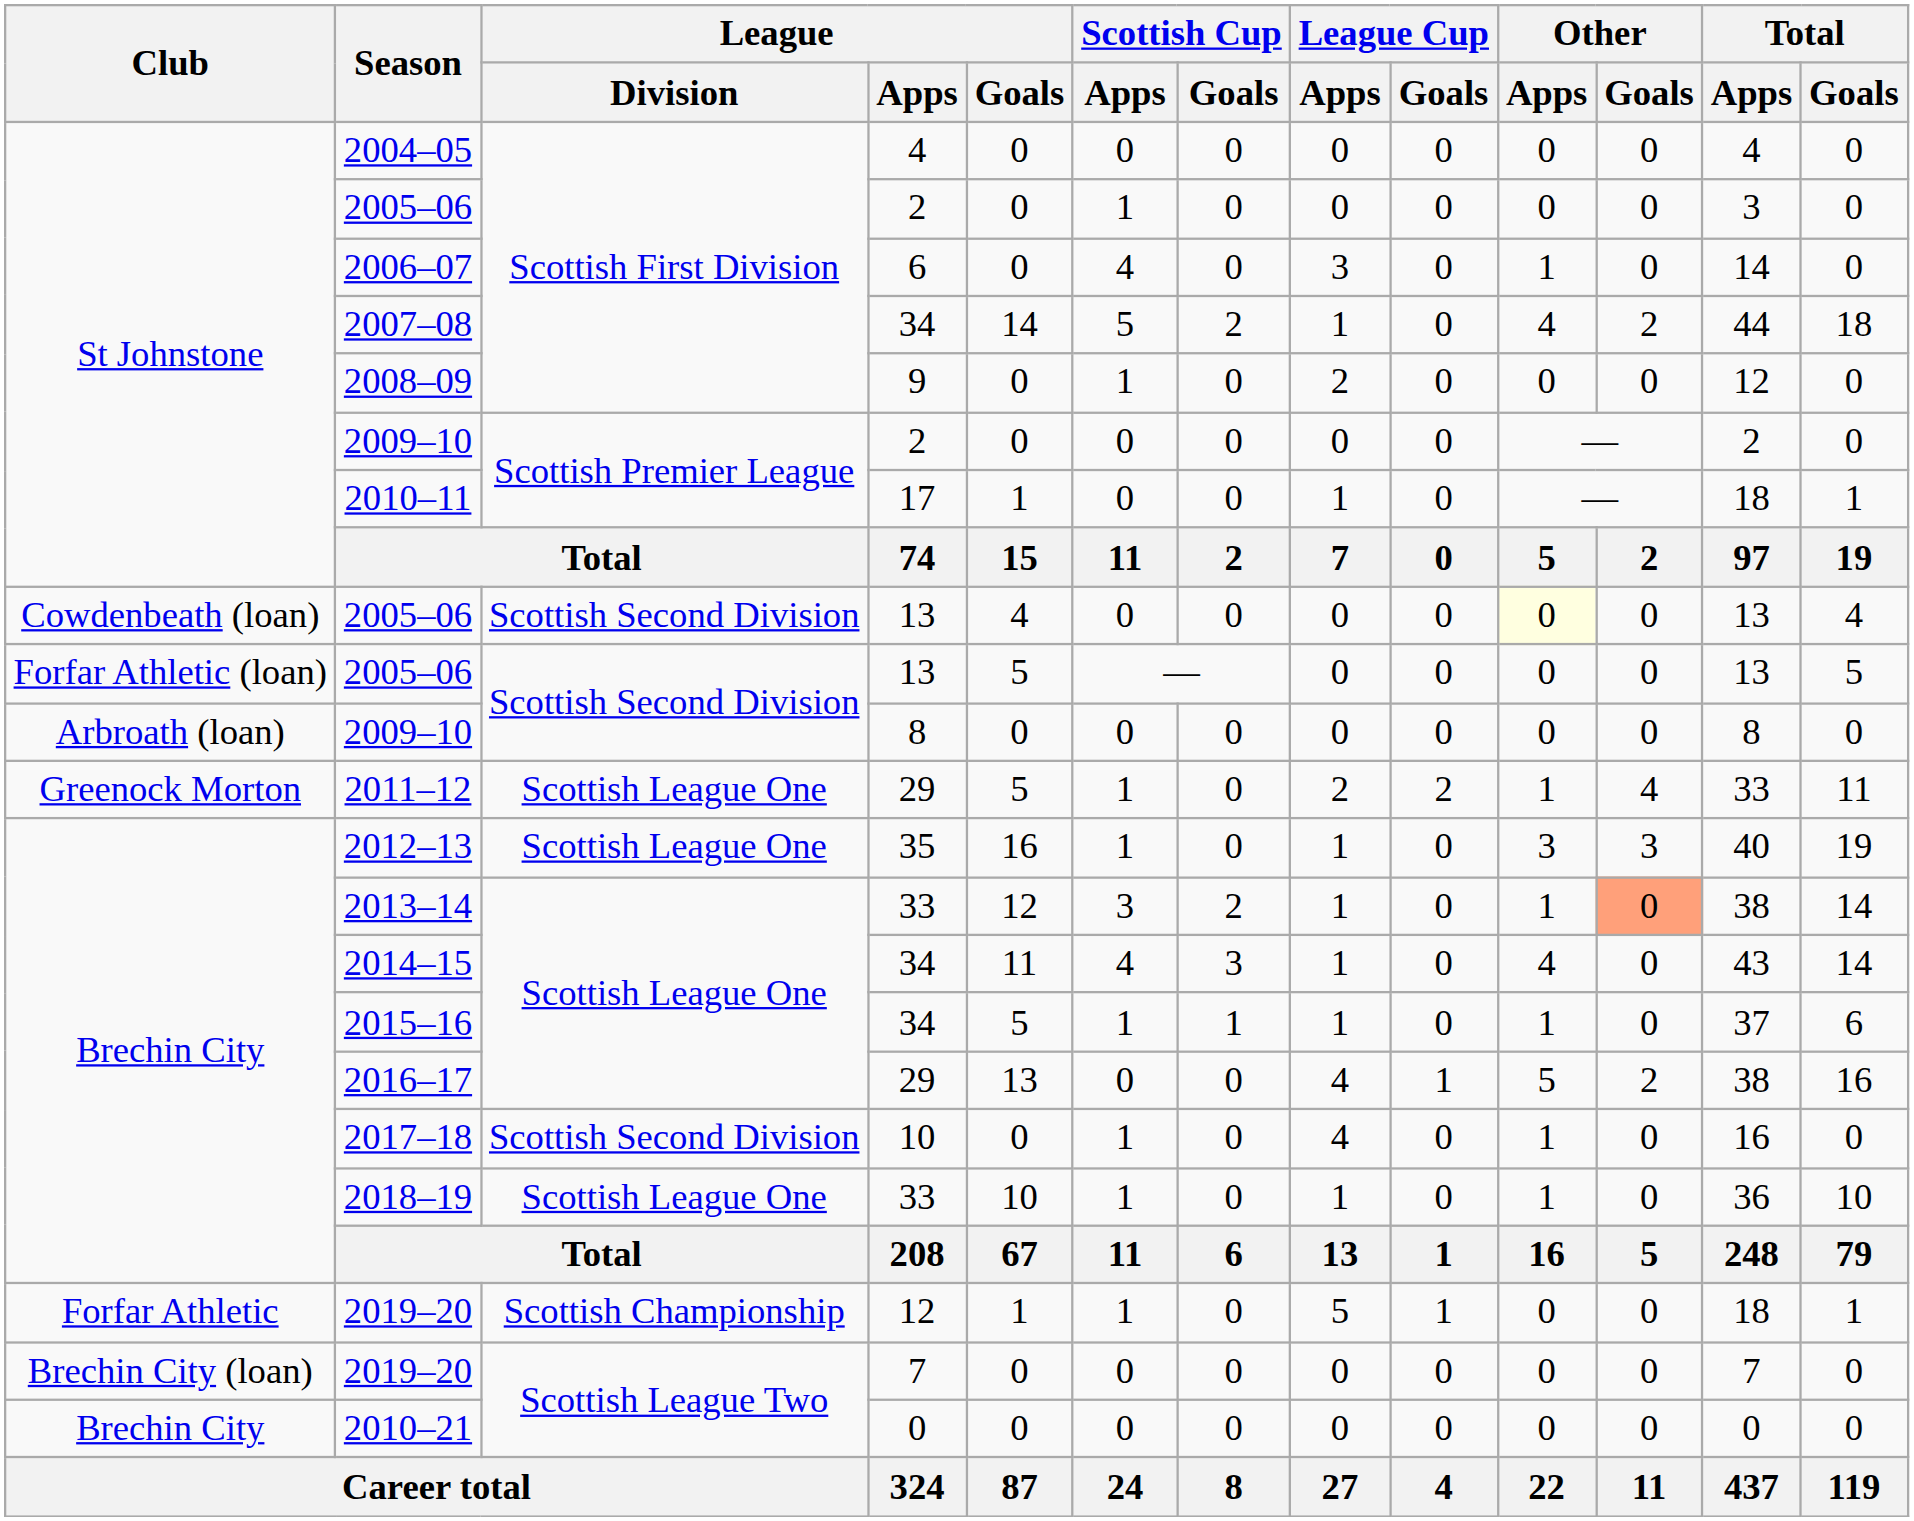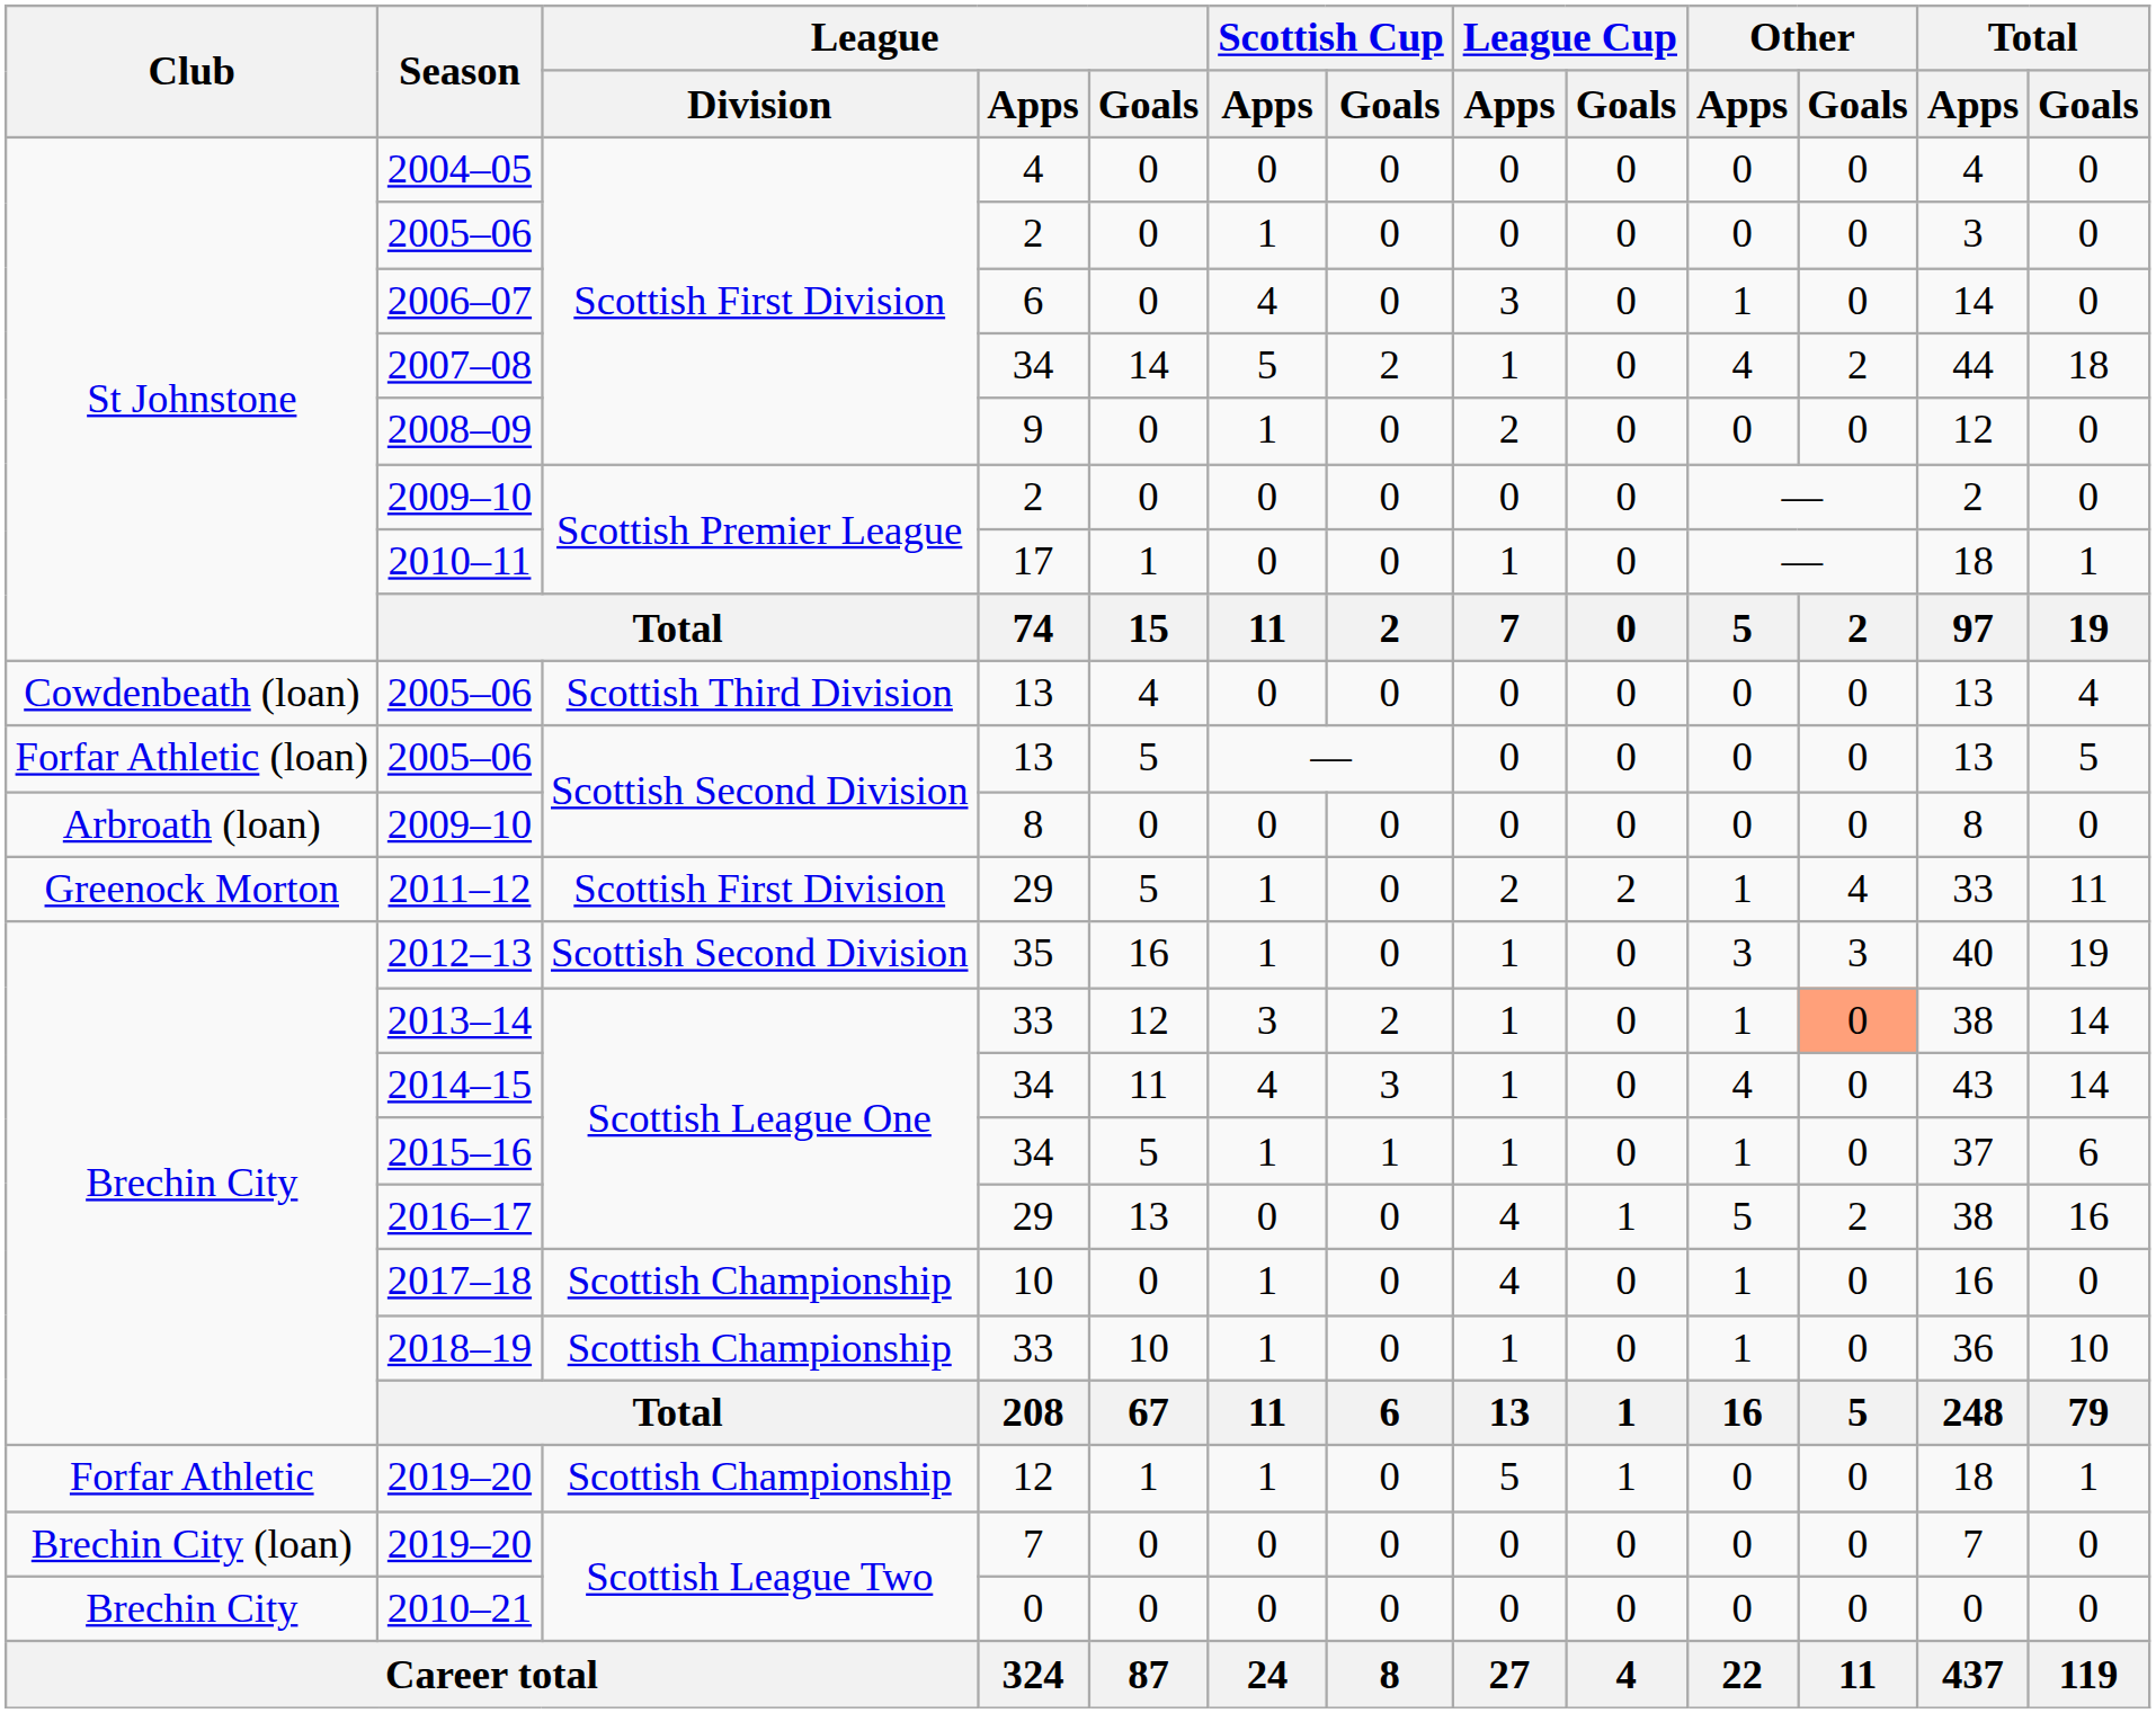 <table class="wikitable" style="text-align:center">
 <tr>
 <th rowspan="2">Club</th>
 <th rowspan="2">Season</th>
 <th colspan="3">League</th>
 <th colspan="2"><a href='#'>Scottish Cup</a></th>
 <th colspan="2"><a href='#'>League Cup</a></th>
 <th colspan="2">Other</th>
 <th colspan="2">Total</th>
 </tr>
 <tr>
 <th>Division</th>
 <th>Apps</th>
 <th>Goals</th>
 <th>Apps</th>
 <th>Goals</th>
 <th>Apps</th>
 <th>Goals</th>
 <th>Apps</th>
 <th>Goals</th>
 <th>Apps</th>
 <th>Goals</th>
 </tr>
 <tr>
 <td rowspan="8"><a href='#'>St Johnstone</a></td>
 <td><a href='#'>2004–05</a></td>
 <td rowspan="5"><a href='#'>Scottish First Division</a></td>
 <td>4</td>
 <td>0</td>
 <td>0</td>
 <td>0</td>
 <td>0</td>
 <td>0</td>
 <td>0</td>
 <td>0</td>
 <td>4</td>
 <td>0</td>
 </tr>
 <tr>
 <td><a href='#'>2005–06</a></td>
 <td>2</td>
 <td>0</td>
 <td>1</td>
 <td>0</td>
 <td>0</td>
 <td>0</td>
 <td>0</td>
 <td>0</td>
 <td>3</td>
 <td>0</td>
 </tr>
 <tr>
 <td><a href='#'>2006–07</a></td>
 <td>6</td>
 <td>0</td>
 <td>4</td>
 <td>0</td>
 <td>3</td>
 <td>0</td>
 <td>1</td>
 <td>0</td>
 <td>14</td>
 <td>0</td>
 </tr>
 <tr>
 <td><a href='#'>2007–08</a></td>
 <td>34</td>
 <td>14</td>
 <td>5</td>
 <td>2</td>
 <td>1</td>
 <td>0</td>
 <td>4</td>
 <td>2</td>
 <td>44</td>
 <td>18</td>
 </tr>
 <tr>
 <td><a href='#'>2008–09</a></td>
 <td>9</td>
 <td>0</td>
 <td>1</td>
 <td>0</td>
 <td>2</td>
 <td>0</td>
 <td>0</td>
 <td>0</td>
 <td>12</td>
 <td>0</td>
 </tr>
 <tr>
 <td><a href='#'>2009–10</a></td>
 <td rowspan="2"><a href='#'>Scottish Premier League</a></td>
 <td>2</td>
 <td>0</td>
 <td>0</td>
 <td>0</td>
 <td>0</td>
 <td>0</td>
 <td colspan="2">—</td>
 <td>2</td>
 <td>0</td>
 </tr>
 <tr>
 <td><a href='#'>2010–11</a></td>
 <td>17</td>
 <td>1</td>
 <td>0</td>
 <td>0</td>
 <td>1</td>
 <td>0</td>
 <td colspan="2">—</td>
 <td>18</td>
 <td>1</td>
 </tr>
 <tr>
 <th colspan="2">Total</th>
 <th>74</th>
 <th>15</th>
 <th>11</th>
 <th>2</th>
 <th>7</th>
 <th>0</th>
 <th>5</th>
 <th>2</th>
 <th>97</th>
 <th>19</th>
 </tr>
 <tr>
 <td><a href='#'>Cowdenbeath</a> (loan)</td>
 <td><a href='#'>2005–06</a></td>
-<td><a href='#'>Scottish Second Division</a></td>
+<td><a href='#'>Scottish Third Division</a></td>
 <td>13</td>
 <td>4</td>
 <td>0</td>
 <td>0</td>
 <td>0</td>
 <td>0</td>
-<td style="background: lightyellow;">0</td>
+<td>0</td>
 <td>0</td>
 <td>13</td>
 <td>4</td>
 </tr>
 <tr>
 <td><a href='#'>Forfar Athletic</a> (loan)</td>
 <td><a href='#'>2005–06</a></td>
 <td rowspan=2><a href='#'>Scottish Second Division</a></td>
 <td>13</td>
 <td>5</td>
 <td colspan="2">—</td>
 <td>0</td>
 <td>0</td>
 <td>0</td>
 <td>0</td>
 <td>13</td>
 <td>5</td>
 </tr>
 <tr>
 <td><a href='#'>Arbroath</a> (loan)</td>
 <td><a href='#'>2009–10</a></td>
 <td>8</td>
 <td>0</td>
 <td>0</td>
 <td>0</td>
 <td>0</td>
 <td>0</td>
 <td>0</td>
 <td>0</td>
 <td>8</td>
 <td>0</td>
 </tr>
 <tr>
 <td><a href='#'>Greenock Morton</a></td>
 <td><a href='#'>2011–12</a></td>
-<td><a href='#'>Scottish League One</a></td>
+<td><a href='#'>Scottish First Division</a></td>
 <td>29</td>
 <td>5</td>
 <td>1</td>
 <td>0</td>
 <td>2</td>
 <td>2</td>
 <td>1</td>
 <td>4</td>
 <td>33</td>
 <td>11</td>
 </tr>
 <tr>
 <td rowspan="8"><a href='#'>Brechin City</a></td>
 <td><a href='#'>2012–13</a></td>
-<td><a href='#'>Scottish League One</a></td>
+<td><a href='#'>Scottish Second Division</a></td>
 <td>35</td>
 <td>16</td>
 <td>1</td>
 <td>0</td>
 <td>1</td>
 <td>0</td>
 <td>3</td>
 <td>3</td>
 <td>40</td>
 <td>19</td>
 </tr>
 <tr>
 <td><a href='#'>2013–14</a></td>
 <td rowspan="4"><a href='#'>Scottish League One</a></td>
 <td>33</td>
 <td>12</td>
 <td>3</td>
 <td>2</td>
 <td>1</td>
 <td>0</td>
 <td>1</td>
 <td style="background: lightsalmon;">0</td>
 <td>38</td>
 <td>14</td>
 </tr>
 <tr>
 <td><a href='#'>2014–15</a></td>
 <td>34</td>
 <td>11</td>
 <td>4</td>
 <td>3</td>
 <td>1</td>
 <td>0</td>
 <td>4</td>
 <td>0</td>
 <td>43</td>
 <td>14</td>
 </tr>
 <tr>
 <td><a href='#'>2015–16</a></td>
 <td>34</td>
 <td>5</td>
 <td>1</td>
 <td>1</td>
 <td>1</td>
 <td>0</td>
 <td>1</td>
 <td>0</td>
 <td>37</td>
 <td>6</td>
 </tr>
 <tr>
 <td><a href='#'>2016–17</a></td>
 <td>29</td>
 <td>13</td>
 <td>0</td>
 <td>0</td>
 <td>4</td>
 <td>1</td>
 <td>5</td>
 <td>2</td>
 <td>38</td>
 <td>16</td>
 </tr>
 <tr>
 <td><a href='#'>2017–18</a></td>
-<td><a href='#'>Scottish Second Division</a></td>
+<td><a href='#'>Scottish Championship</a></td>
 <td>10</td>
 <td>0</td>
 <td>1</td>
 <td>0</td>
 <td>4</td>
 <td>0</td>
 <td>1</td>
 <td>0</td>
 <td>16</td>
 <td>0</td>
 </tr>
 <tr>
 <td><a href='#'>2018–19</a></td>
-<td><a href='#'>Scottish League One</a></td>
+<td><a href='#'>Scottish Championship</a></td>
 <td>33</td>
 <td>10</td>
 <td>1</td>
 <td>0</td>
 <td>1</td>
 <td>0</td>
 <td>1</td>
 <td>0</td>
 <td>36</td>
 <td>10</td>
 </tr>
 <tr>
 <th colspan="2">Total</th>
 <th>208</th>
 <th>67</th>
 <th>11</th>
 <th>6</th>
 <th>13</th>
 <th>1</th>
 <th>16</th>
 <th>5</th>
 <th>248</th>
 <th>79</th>
 </tr>
 <tr>
 <td><a href='#'>Forfar Athletic</a></td>
 <td><a href='#'>2019–20</a></td>
 <td><a href='#'>Scottish Championship</a></td>
 <td>12</td>
 <td>1</td>
 <td>1</td>
 <td>0</td>
 <td>5</td>
 <td>1</td>
 <td>0</td>
 <td>0</td>
 <td>18</td>
 <td>1</td>
 </tr>
 <tr>
 <td><a href='#'>Brechin City</a> (loan)</td>
 <td><a href='#'>2019–20</a></td>
 <td rowspan=2><a href='#'>Scottish League Two</a></td>
 <td>7</td>
 <td>0</td>
 <td>0</td>
 <td>0</td>
 <td>0</td>
 <td>0</td>
 <td>0</td>
 <td>0</td>
 <td>7</td>
 <td>0</td>
 </tr>
 <tr>
 <td><a href='#'>Brechin City</a></td>
 <td><a href='#'>2010–21</a></td>
 <td>0</td>
 <td>0</td>
 <td>0</td>
 <td>0</td>
 <td>0</td>
 <td>0</td>
 <td>0</td>
 <td>0</td>
 <td>0</td>
 <td>0</td>
 </tr>
 <tr>
 <th colspan="3">Career total</th>
 <th>324</th>
 <th>87</th>
 <th>24</th>
 <th>8</th>
 <th>27</th>
 <th>4</th>
 <th>22</th>
 <th>11</th>
 <th>437</th>
 <th>119</th>
 </tr>
 </table>
